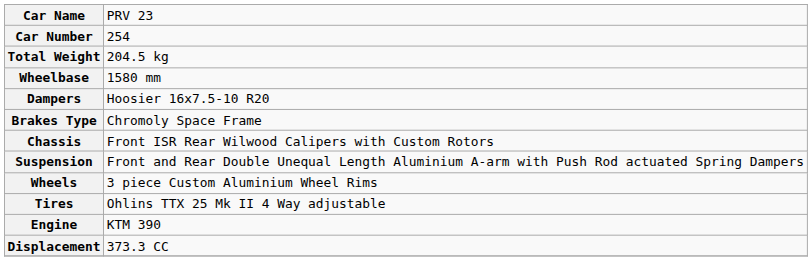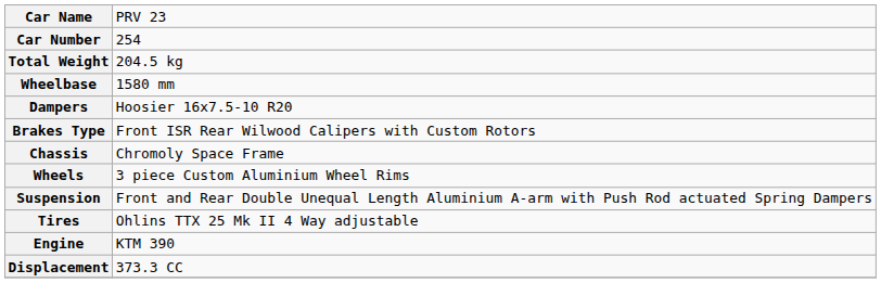 <table class="wikitable">
 <tr style="vertical-align: top">
 <th>Car Name</th>
 <td>PRV 23</td>
 </tr>
 <tr style="vertical-align: top">
 <th>Car Number</th>
 <td>254</td>
 </tr>
 <tr style="vertical-align: top">
 <th>Total Weight</th>
 <td>204.5 kg</td>
 </tr>
 <tr style="vertical-align: top">
 <th>Wheelbase</th>
 <td>1580 mm</td>
 </tr>
 <tr style="vertical-align: top">
 <th>Dampers</th>
 <td>Hoosier 16x7.5-10 R20</td>
 </tr>
 <tr style="vertical-align: top">
 <th>Brakes Type</th>
+<td>Front ISR Rear Wilwood Calipers with Custom Rotors</td>
+</tr>
+<tr style="vertical-align: top">
+<th>Chassis</th>
 <td>Chromoly Space Frame</td>
 </tr>
 <tr style="vertical-align: top">
-<th>Chassis</th>
-<td>Front ISR Rear Wilwood Calipers with Custom Rotors</td>
+<th>Wheels</th>
+<td>3 piece Custom Aluminium Wheel Rims</td>
 </tr>
 <tr style="vertical-align: top">
 <th>Suspension</th>
 <td>Front and Rear Double Unequal Length Aluminium A-arm with Push Rod actuated Spring Dampers</td>
-</tr>
-<tr style="vertical-align: top">
-<th>Wheels</th>
-<td>3 piece Custom Aluminium Wheel Rims</td>
 </tr>
 <tr style="vertical-align: top">
 <th>Tires</th>
 <td>Ohlins TTX 25 Mk II 4 Way adjustable</td>
 </tr>
 <tr style="vertical-align: top">
 <th>Engine</th>
 <td>KTM 390</td>
 </tr>
 <tr>
 <th>Displacement</th>
 <td>373.3 CC</td>
 </tr>
 <tr>
 </tr>
 </table>
